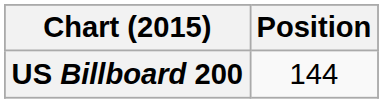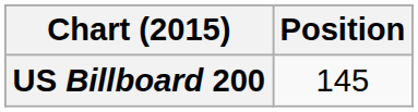 <table class="wikitable plainrowheaders">
 <tr>
 <th scope="col">Chart (2015)</th>
 <th scope="col">Position</th>
 </tr>
 <tr>
 <th scope="row">US <em>Billboard</em> 200</th>
-<td align="center">144</td>
+<td align="center">145</td>
 </tr>
 </table>
